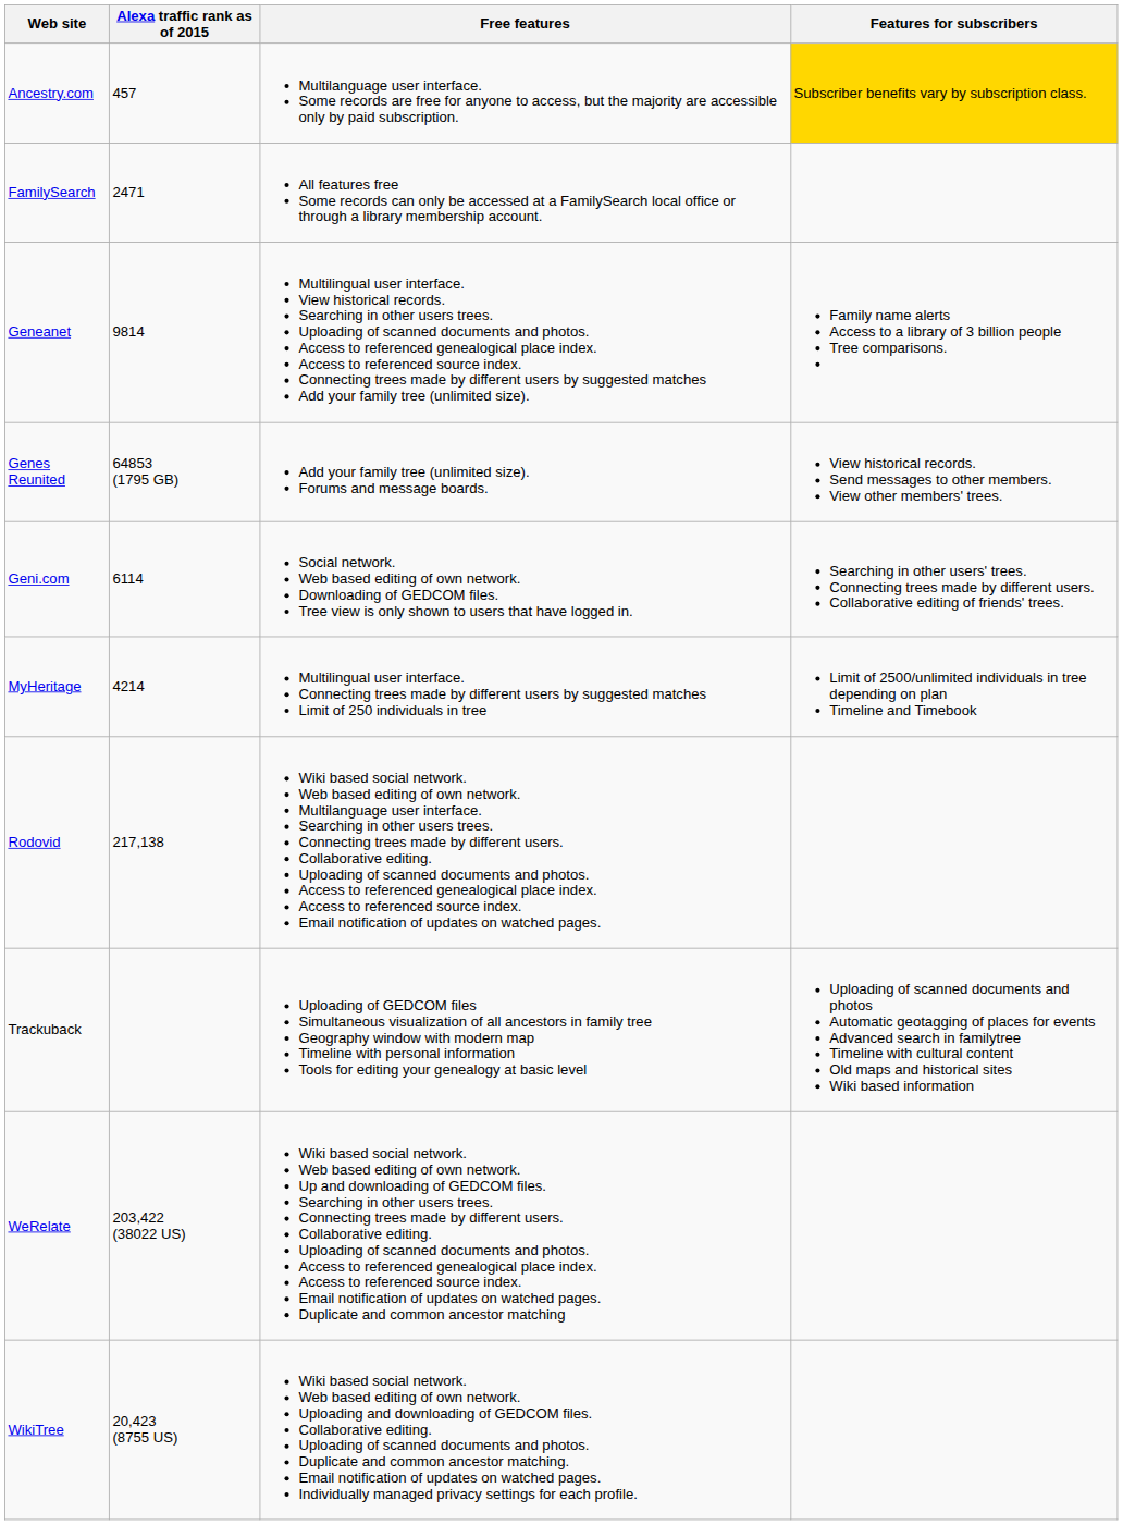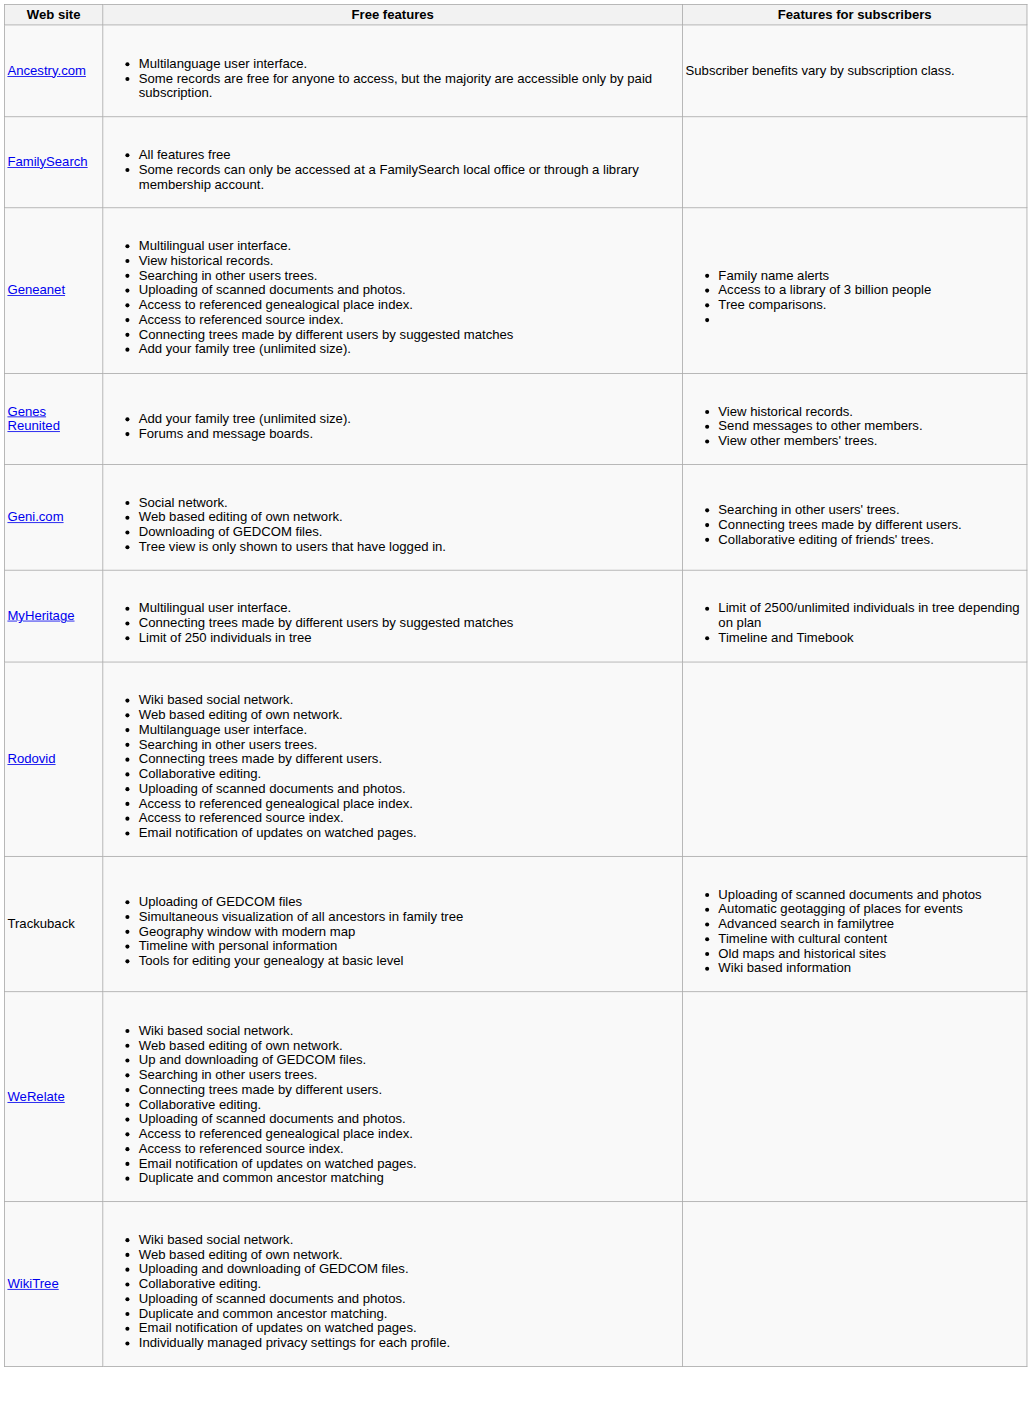 <table class="sortable wikitable">
 <tr>
 <th>Web site</th>
-<th><a href='#'>Alexa</a> traffic rank as of 2015</th>
 <th class="unsortable">Free features</th>
 <th class="unsortable">Features for subscribers</th>
 </tr>
 <tr>
 <td><a href='#'>Ancestry.com</a></td>
-<td>457</td>
 <td><br><ul><li>Multilanguage user interface.</li><li>Some records are free for anyone to access, but the majority are accessible only by paid subscription.</li></ul></td>
-<td style="background: gold;">Subscriber benefits vary by subscription class.</td>
+<td>Subscriber benefits vary by subscription class.</td>
 </tr>
 <tr>
 <td><a href='#'>FamilySearch</a></td>
-<td>2471</td>
 <td><br><ul><li>All features free</li><li>Some records can only be accessed at a FamilySearch local office or through a library membership account.</li></ul></td>
 <td></td>
 </tr>
 <tr>
 <td><a href='#'>Geneanet</a></td>
-<td>9814</td>
 <td><br><ul><li>Multilingual user interface.</li><li>View historical records.</li><li>Searching in other users trees.</li><li>Uploading of scanned documents and photos.</li><li>Access to referenced genealogical place index.</li><li>Access to referenced source index.</li><li>Connecting trees made by different users by suggested matches</li><li>Add your family tree (unlimited size).</li></ul></td>
 <td><br><ul><li>Family name alerts</li><li>Access to a library of 3 billion people</li><li>Tree comparisons.</li><li></li></ul></td>
 </tr>
 <tr>
 <td><a href='#'>Genes Reunited</a></td>
-<td>64853<br>(1795 GB)</td>
 <td><br><ul><li>Add your family tree (unlimited size).</li><li>Forums and message boards.</li></ul></td>
 <td><br><ul><li>View historical records.</li><li>Send messages to other members.</li><li>View other members' trees.</li></ul></td>
 </tr>
 <tr>
 <td><a href='#'>Geni.com</a></td>
-<td>6114</td>
 <td><br><ul><li>Social network.</li><li>Web based editing of own network.</li><li>Downloading of GEDCOM files.</li><li>Tree view is only shown to users that have logged in.</li></ul></td>
 <td><br><ul><li>Searching in other users' trees.</li><li>Connecting trees made by different users.</li><li>Collaborative editing of friends' trees.</li></ul></td>
 </tr>
 <tr>
 <td><a href='#'>MyHeritage</a></td>
-<td>4214</td>
 <td><br><ul><li>Multilingual user interface.</li><li>Connecting trees made by different users by suggested matches</li><li>Limit of 250 individuals in tree</li></ul></td>
 <td><br><ul><li>Limit of 2500/unlimited individuals in tree depending on plan</li><li>Timeline and Timebook</li></ul></td>
 </tr>
 <tr>
 <td><a href='#'>Rodovid</a></td>
-<td>217,138</td>
 <td><br><ul><li>Wiki based social network.</li><li>Web based editing of own network.</li><li>Multilanguage user interface.</li><li>Searching in other users trees.</li><li>Connecting trees made by different users.</li><li>Collaborative editing.</li><li>Uploading of scanned documents and photos.</li><li>Access to referenced genealogical place index.</li><li>Access to referenced source index.</li><li>Email notification of updates on watched pages.</li></ul></td>
 <td></td>
 </tr>
 <tr>
 <td>Trackuback</td>
-<td></td>
 <td><br><ul><li>Uploading of GEDCOM files</li><li>Simultaneous visualization of all ancestors in family tree</li><li>Geography window with modern map</li><li>Timeline with personal information</li><li>Tools for editing your genealogy at basic level</li></ul></td>
 <td><br><ul><li>Uploading of scanned documents and photos</li><li>Automatic geotagging of places for events</li><li>Advanced search in familytree</li><li>Timeline with cultural content</li><li>Old maps and historical sites</li><li>Wiki based information</li></ul></td>
 </tr>
 <tr>
 <td><a href='#'>WeRelate</a></td>
-<td>203,422<br>(38022 US)</td>
 <td><br><ul><li>Wiki based social network.</li><li>Web based editing of own network.</li><li>Up and downloading of GEDCOM files.</li><li>Searching in other users trees.</li><li>Connecting trees made by different users.</li><li>Collaborative editing.</li><li>Uploading of scanned documents and photos.</li><li>Access to referenced genealogical place index.</li><li>Access to referenced source index.</li><li>Email notification of updates on watched pages.</li><li>Duplicate and common ancestor matching</li></ul></td>
 <td></td>
 </tr>
 <tr>
 <td><a href='#'>WikiTree</a></td>
-<td>20,423<br>(8755 US)</td>
 <td><br><ul><li>Wiki based social network.</li><li>Web based editing of own network.</li><li>Uploading and downloading of GEDCOM files.</li><li>Collaborative editing.</li><li>Uploading of scanned documents and photos.</li><li>Duplicate and common ancestor matching.</li><li>Email notification of updates on watched pages.</li><li>Individually managed privacy settings for each profile.</li></ul></td>
 <td></td>
 </tr>
 </table>
